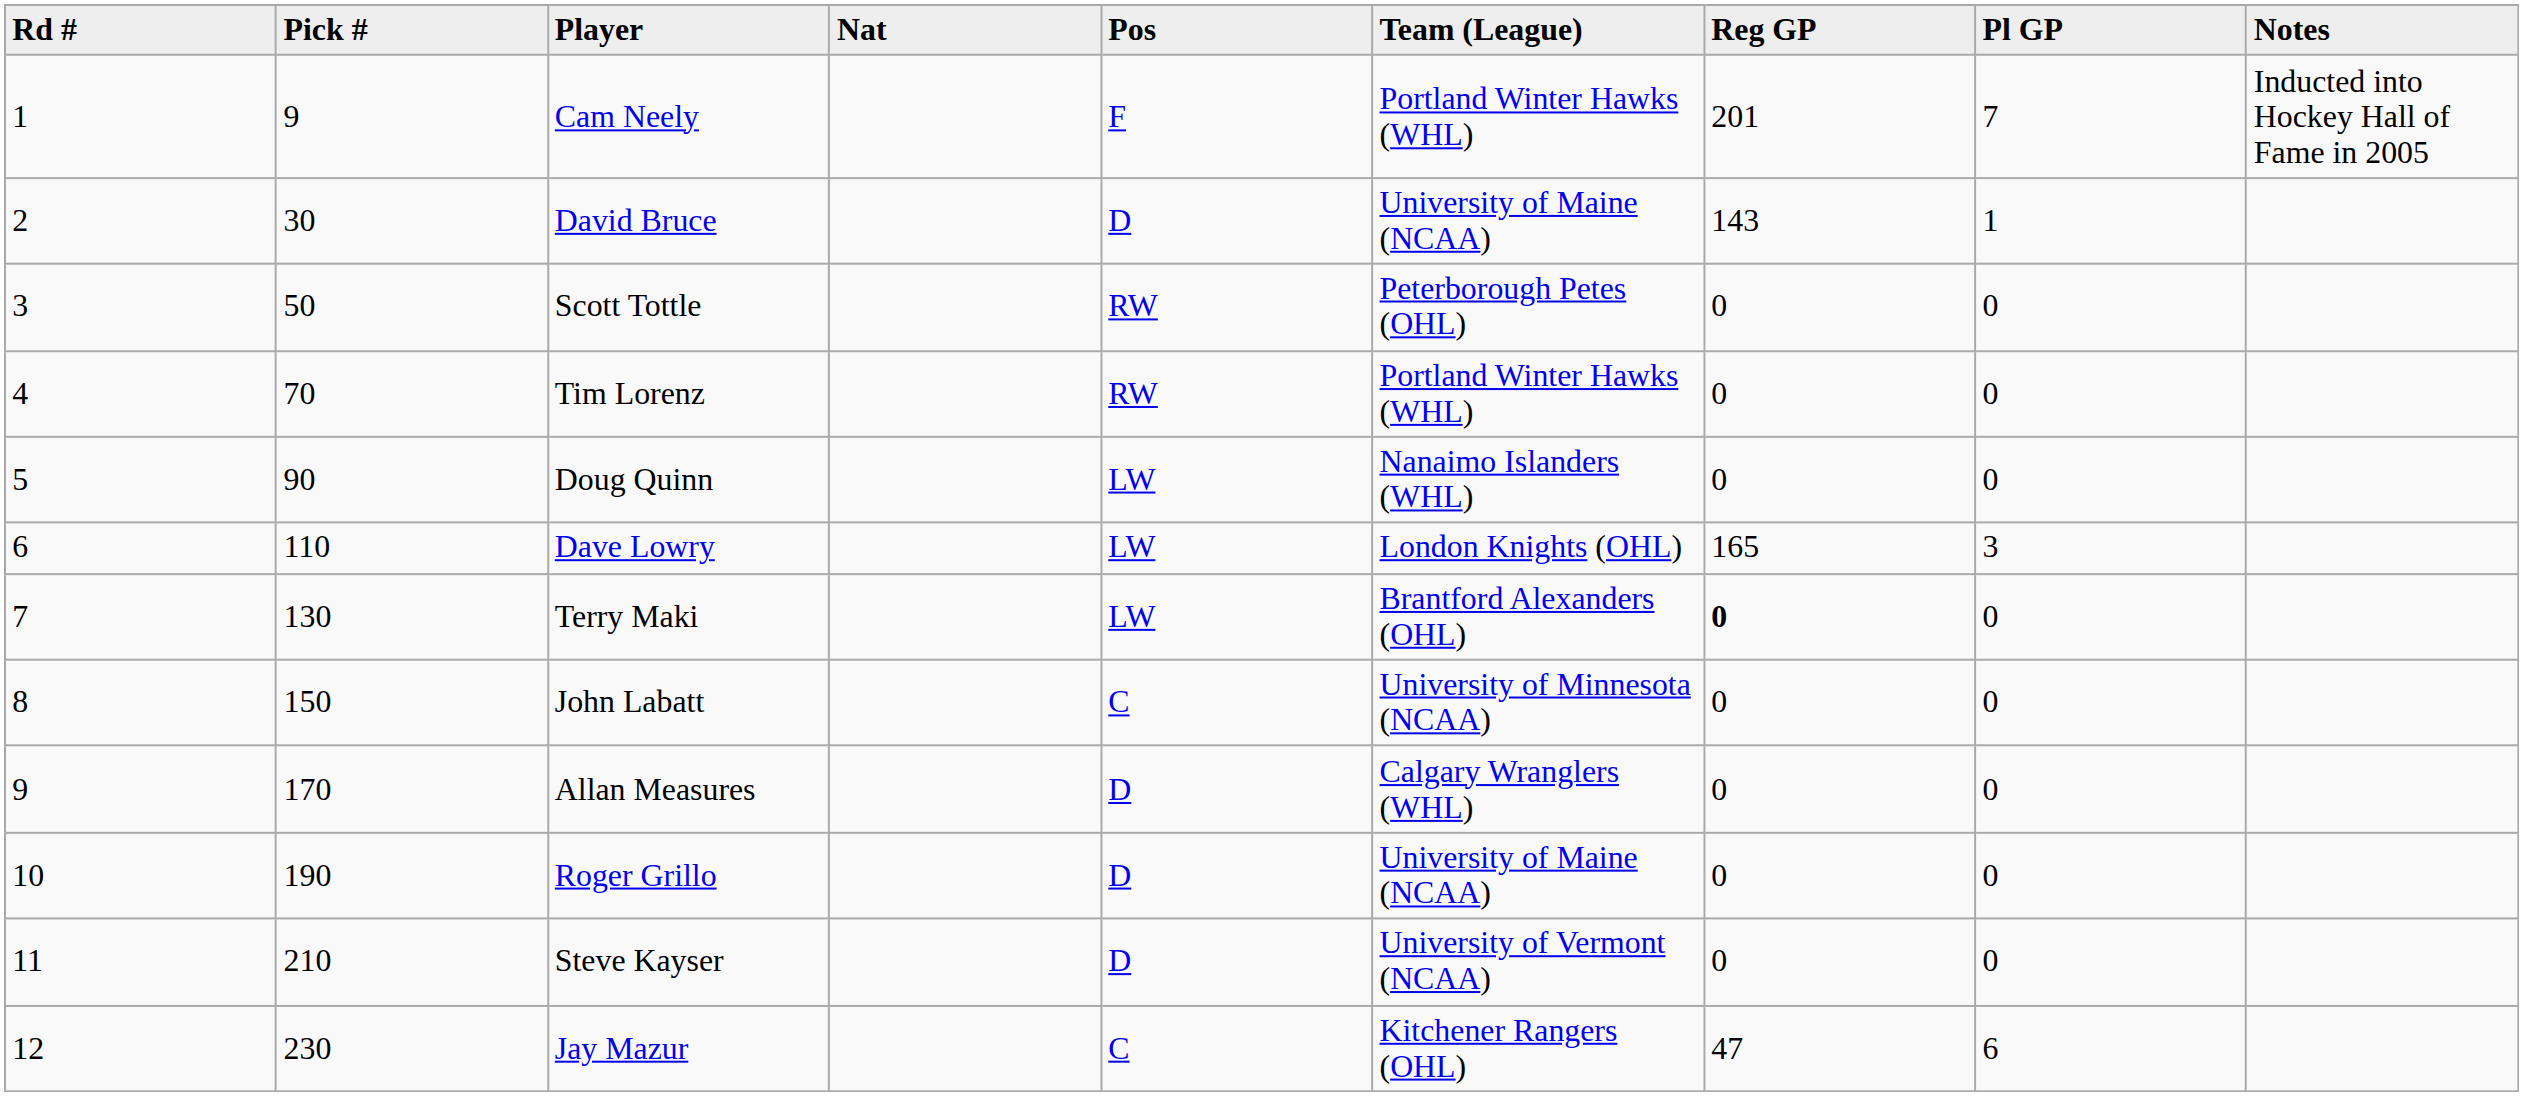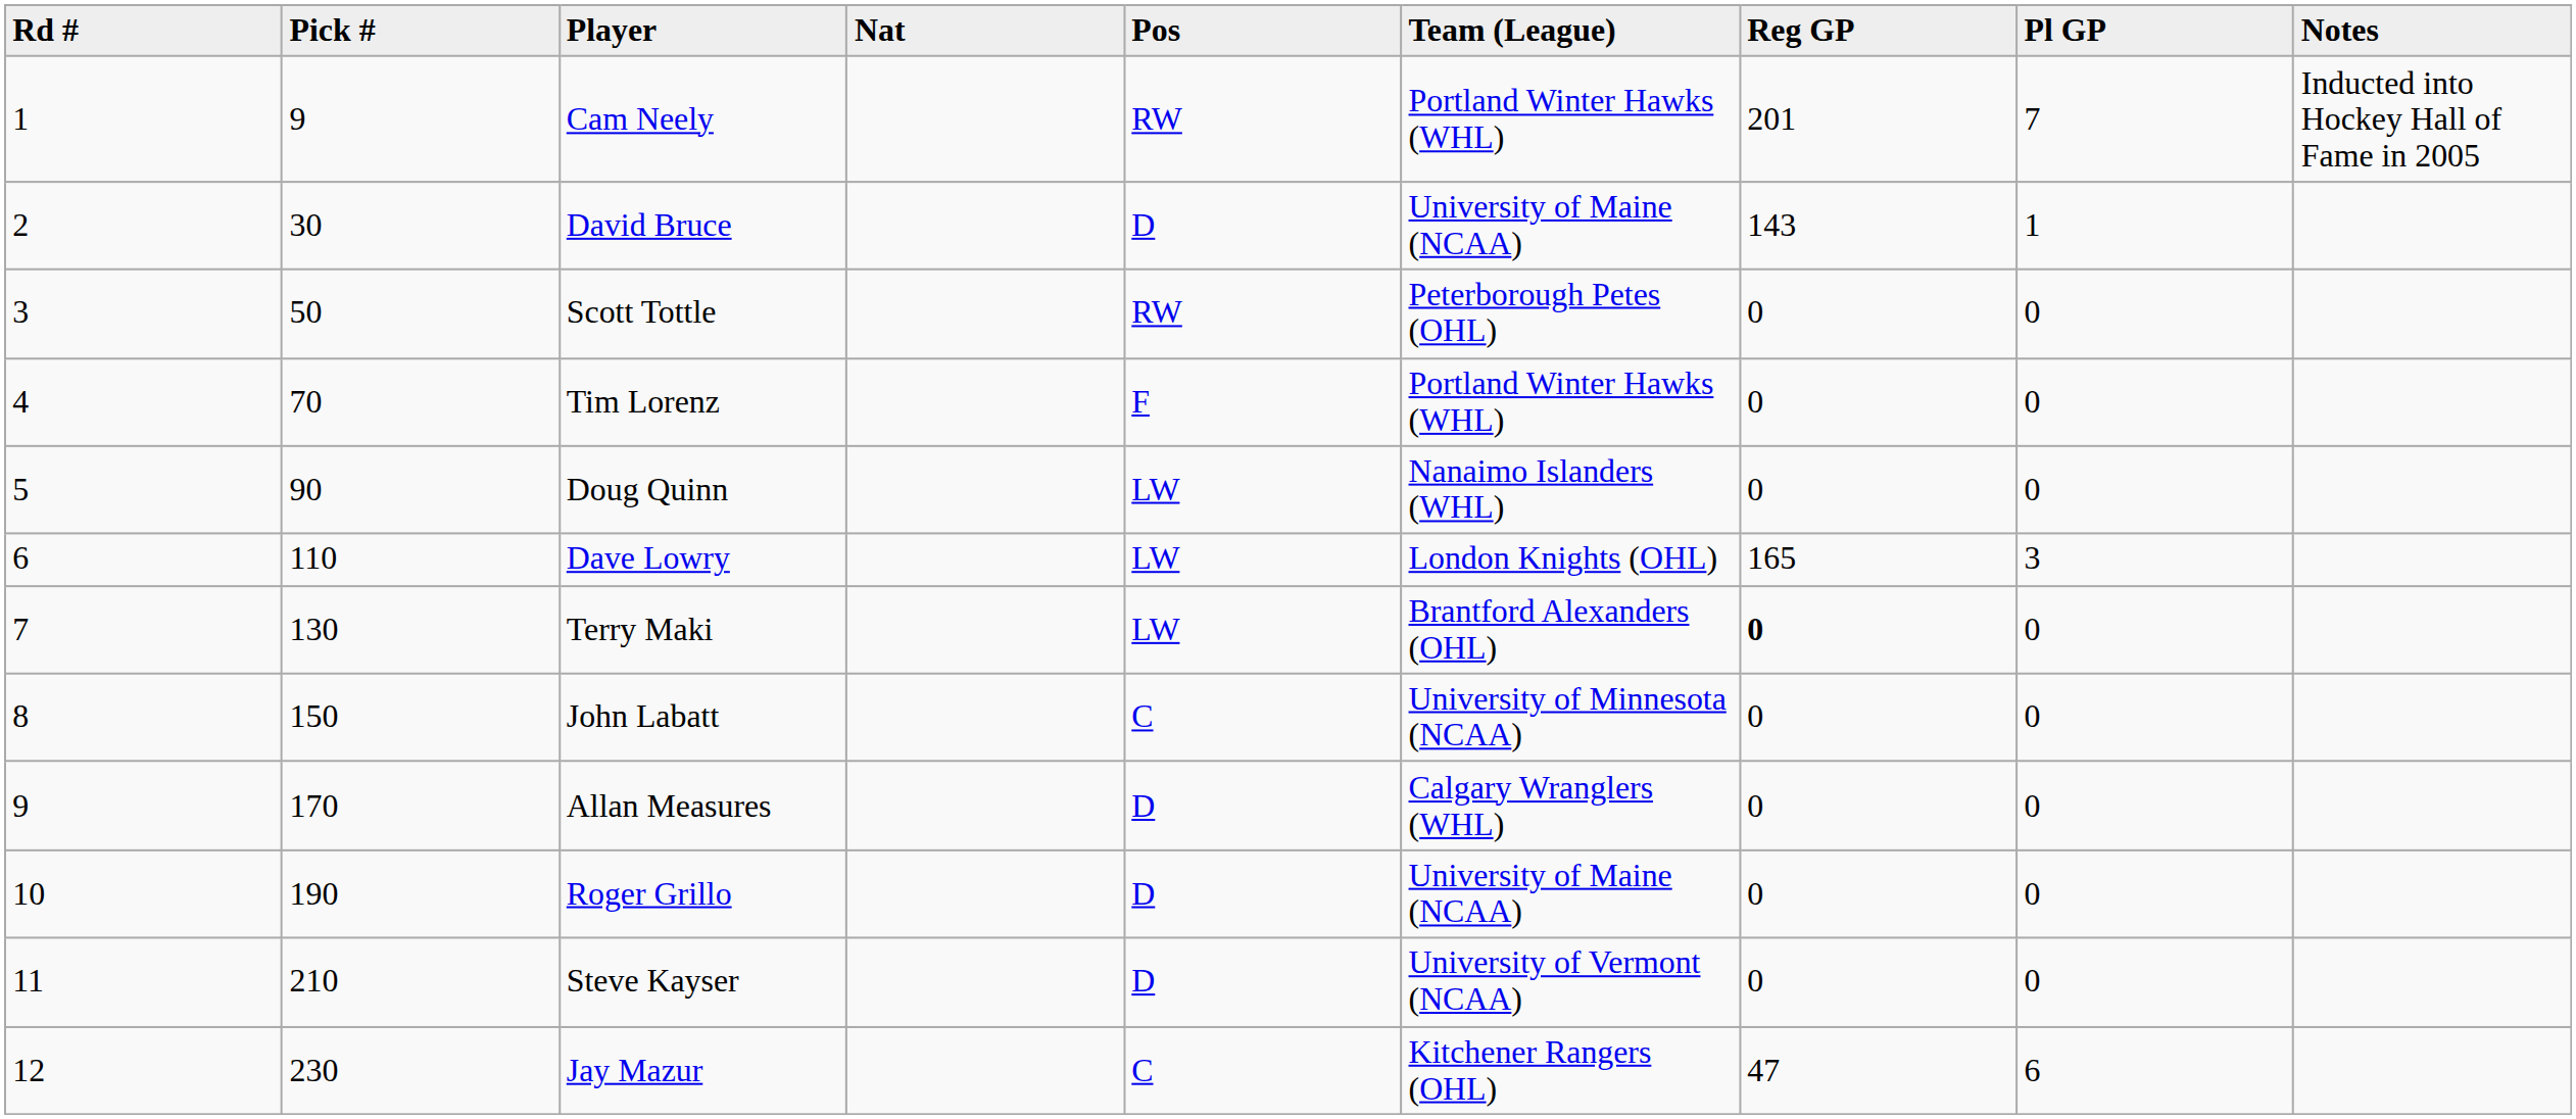 <table class="wikitable" style="width: 100%">
 <tr>
 <td width="5%"; bgcolor="#eeeeee"><strong>Rd #</strong></td>
 <td width="5%"; bgcolor="#eeeeee"><strong>Pick #</strong></td>
 <td width="5%"; bgcolor="#eeeeee"><strong>Player</strong></td>
 <td width="5%"; bgcolor="#eeeeee"><strong>Nat</strong></td>
 <td width="5%"; bgcolor="#eeeeee"><strong>Pos</strong></td>
 <td width="5%"; bgcolor="#eeeeee"><strong>Team (League)</strong></td>
 <td width="5%"; bgcolor="#eeeeee"><strong>Reg GP</strong></td>
 <td width="5%"; bgcolor="#eeeeee"><strong>Pl GP</strong></td>
 <td width="5%"; bgcolor="#eeeeee"><strong>Notes</strong></td>
 </tr>
 <tr Traded away in one of the franchise's worst moves of all-time. HOF inductee in 2005>
 <td>1</td>
 <td>9</td>
 <td><a href='#'>Cam Neely</a></td>
 <td></td>
-<td><a href='#'>F</a></td>
+<td><a href='#'>RW</a></td>
 <td><a href='#'>Portland Winter Hawks</a> (<a href='#'>WHL</a>)</td>
 <td>201</td>
 <td>7</td>
 <td>Inducted into Hockey Hall of Fame in 2005</td>
 </tr>
 <tr>
 <td>2</td>
 <td>30</td>
 <td><a href='#'>David Bruce</a></td>
 <td></td>
 <td><a href='#'>D</a></td>
 <td><a href='#'>University of Maine</a> (<a href='#'>NCAA</a>)</td>
 <td>143</td>
 <td>1</td>
 <td></td>
 </tr>
 <tr>
 <td>3</td>
 <td>50</td>
 <td>Scott Tottle</td>
 <td></td>
 <td><a href='#'>RW</a></td>
 <td><a href='#'>Peterborough Petes</a> (<a href='#'>OHL</a>)</td>
 <td>0</td>
 <td>0</td>
 <td></td>
 </tr>
 <tr>
 <td>4</td>
 <td>70</td>
 <td>Tim Lorenz</td>
 <td></td>
-<td><a href='#'>RW</a></td>
+<td><a href='#'>F</a></td>
 <td><a href='#'>Portland Winter Hawks</a> (<a href='#'>WHL</a>)</td>
 <td>0</td>
 <td>0</td>
 <td></td>
 </tr>
 <tr>
 <td>5</td>
 <td>90</td>
 <td>Doug Quinn</td>
 <td></td>
 <td><a href='#'>LW</a></td>
 <td><a href='#'>Nanaimo Islanders</a> (<a href='#'>WHL</a>)</td>
 <td>0</td>
 <td>0</td>
 <td></td>
 </tr>
 <tr>
 <td>6</td>
 <td>110</td>
 <td><a href='#'>Dave Lowry</a></td>
 <td></td>
 <td><a href='#'>LW</a></td>
 <td><a href='#'>London Knights</a> (<a href='#'>OHL</a>)</td>
 <td>165</td>
 <td>3</td>
 <td></td>
 </tr>
 <tr>
 <td>7</td>
 <td>130</td>
 <td>Terry Maki</td>
 <td></td>
 <td><a href='#'>LW</a></td>
 <td><a href='#'>Brantford Alexanders</a> (<a href='#'>OHL</a>)</td>
 <td><strong>0</strong></td>
 <td>0</td>
 <td></td>
 </tr>
 <tr>
 <td>8</td>
 <td>150</td>
 <td>John Labatt</td>
 <td></td>
 <td><a href='#'>C</a></td>
 <td><a href='#'>University of Minnesota</a> (<a href='#'>NCAA</a>)</td>
 <td>0</td>
 <td>0</td>
 <td></td>
 </tr>
 <tr>
 <td>9</td>
 <td>170</td>
 <td>Allan Measures</td>
 <td></td>
 <td><a href='#'>D</a></td>
 <td><a href='#'>Calgary Wranglers</a> (<a href='#'>WHL</a>)</td>
 <td>0</td>
 <td>0</td>
 <td></td>
 </tr>
 <tr>
 <td>10</td>
 <td>190</td>
 <td><a href='#'>Roger Grillo</a></td>
 <td></td>
 <td><a href='#'>D</a></td>
 <td><a href='#'>University of Maine</a> (<a href='#'>NCAA</a>)</td>
 <td>0</td>
 <td>0</td>
 <td></td>
 </tr>
 <tr>
 <td>11</td>
 <td>210</td>
 <td>Steve Kayser</td>
 <td></td>
 <td><a href='#'>D</a></td>
 <td><a href='#'>University of Vermont</a> (<a href='#'>NCAA</a>)</td>
 <td>0</td>
 <td>0</td>
 <td></td>
 </tr>
 <tr>
 <td>12</td>
 <td>230</td>
 <td><a href='#'>Jay Mazur</a></td>
 <td></td>
 <td><a href='#'>C</a></td>
 <td><a href='#'>Kitchener Rangers</a> (<a href='#'>OHL</a>)</td>
 <td>47</td>
 <td>6</td>
 <td></td>
 </tr>
 <tr>
 </tr>
 </table>
